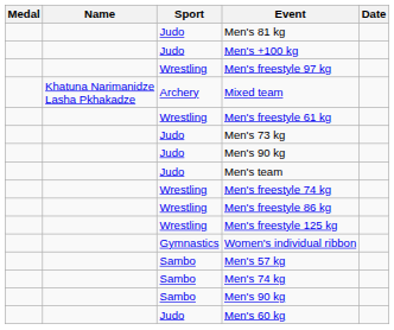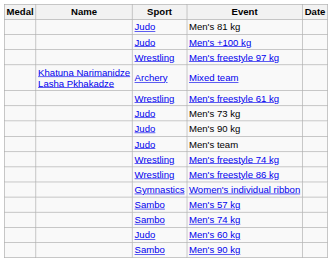 <table class="wikitable sortable" style="font-size: 95%">
 <tr>
 <th>Medal</th>
 <th>Name</th>
 <th>Sport</th>
 <th>Event</th>
 <th>Date</th>
 </tr>
 <tr>
 <td></td>
 <td></td>
 <td><a href='#'>Judo</a></td>
 <td>Men's 81 kg</td>
 <td></td>
 </tr>
 <tr>
 <td></td>
 <td></td>
 <td><a href='#'>Judo</a></td>
 <td><a href='#'>Men's +100 kg</a></td>
 <td></td>
 </tr>
 <tr>
 <td></td>
 <td></td>
 <td><a href='#'>Wrestling</a></td>
 <td><a href='#'>Men's freestyle 97 kg</a></td>
 <td></td>
 </tr>
 <tr>
 <td></td>
 <td><a href='#'>Khatuna Narimanidze</a> <br> <a href='#'>Lasha Pkhakadze</a></td>
 <td><a href='#'>Archery</a></td>
 <td><a href='#'>Mixed team</a></td>
 <td></td>
 </tr>
 <tr>
 <td></td>
 <td></td>
 <td><a href='#'>Wrestling</a></td>
 <td><a href='#'>Men's freestyle 61 kg</a></td>
 <td></td>
 </tr>
 <tr>
 <td></td>
 <td></td>
 <td><a href='#'>Judo</a></td>
 <td>Men's 73 kg</td>
 <td></td>
 </tr>
 <tr>
 <td></td>
 <td></td>
 <td><a href='#'>Judo</a></td>
 <td>Men's 90 kg</td>
 <td></td>
 </tr>
 <tr>
 <td></td>
 <td></td>
 <td><a href='#'>Judo</a></td>
 <td>Men's team</td>
 <td></td>
 </tr>
 <tr>
 <td></td>
 <td></td>
 <td><a href='#'>Wrestling</a></td>
 <td><a href='#'>Men's freestyle 74 kg</a></td>
 <td></td>
 </tr>
 <tr>
 <td></td>
 <td></td>
 <td><a href='#'>Wrestling</a></td>
 <td><a href='#'>Men's freestyle 86 kg</a></td>
 <td></td>
 </tr>
 <tr>
 <td></td>
 <td></td>
-<td><a href='#'>Wrestling</a></td>
-<td><a href='#'>Men's freestyle 125 kg</a></td>
-<td></td>
-</tr>
-<tr>
-<td></td>
-<td></td>
 <td><a href='#'>Gymnastics</a></td>
 <td><a href='#'>Women's individual ribbon</a></td>
 <td></td>
 </tr>
 <tr>
 <td></td>
 <td></td>
 <td><a href='#'>Sambo</a></td>
 <td><a href='#'>Men's 57 kg</a></td>
 <td></td>
 </tr>
 <tr>
 <td></td>
 <td></td>
 <td><a href='#'>Sambo</a></td>
 <td><a href='#'>Men's 74 kg</a></td>
 <td></td>
 </tr>
 <tr>
 <td></td>
 <td></td>
-<td><a href='#'>Sambo</a></td>
-<td><a href='#'>Men's 90 kg</a></td>
+<td><a href='#'>Judo</a></td>
+<td><a href='#'>Men's 60 kg</a></td>
 <td></td>
 </tr>
 <tr>
 <td></td>
 <td></td>
-<td><a href='#'>Judo</a></td>
-<td><a href='#'>Men's 60 kg</a></td>
+<td><a href='#'>Sambo</a></td>
+<td><a href='#'>Men's 90 kg</a></td>
 <td></td>
 </tr>
 </table>
